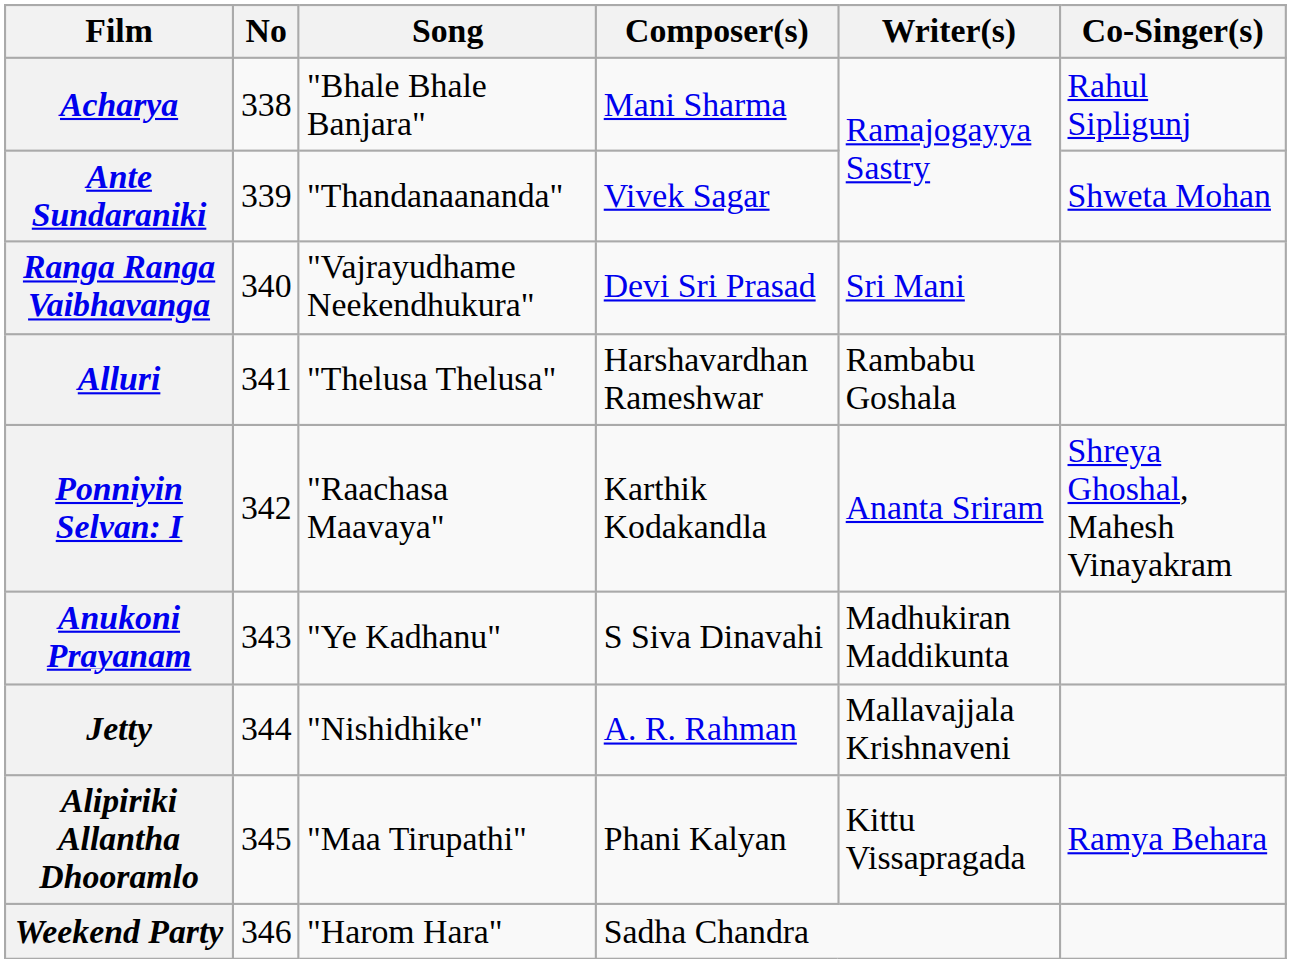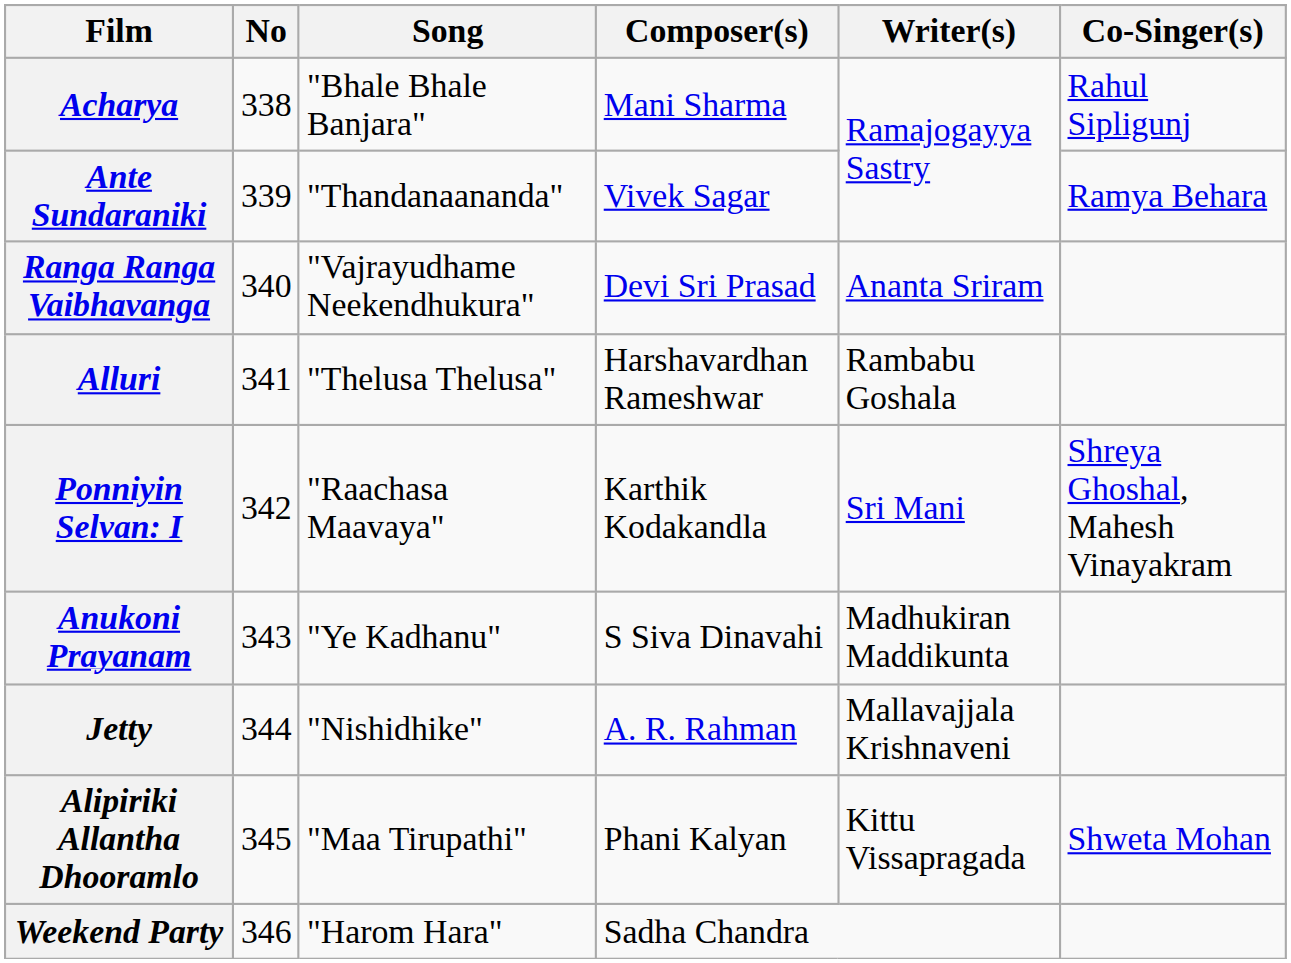 <table class="wikitable">
 <tr>
 <th>Film</th>
 <th>No</th>
 <th>Song</th>
 <th>Composer(s)</th>
 <th>Writer(s)</th>
 <th>Co-Singer(s)</th>
 </tr>
 <tr>
 <th><a href='#'><em>Acharya</em></a></th>
 <td>338</td>
 <td>"Bhale Bhale Banjara"</td>
 <td><a href='#'>Mani Sharma</a></td>
 <td rowspan="2"><a href='#'>Ramajogayya Sastry</a></td>
 <td><a href='#'>Rahul Sipligunj</a></td>
 </tr>
 <tr>
 <th><em><a href='#'>Ante Sundaraniki</a></em></th>
 <td>339</td>
 <td>"Thandanaananda"</td>
 <td><a href='#'>Vivek Sagar</a></td>
-<td><a href='#'>Shweta Mohan</a></td>
+<td><a href='#'>Ramya Behara</a></td>
 </tr>
 <tr>
 <th><em><a href='#'>Ranga Ranga Vaibhavanga</a></em></th>
 <td>340</td>
 <td>"Vajrayudhame Neekendhukura"</td>
 <td><a href='#'>Devi Sri Prasad</a></td>
-<td><a href='#'>Sri Mani</a></td>
+<td><a href='#'>Ananta Sriram</a></td>
 <td></td>
 </tr>
 <tr>
 <th><em><a href='#'>Alluri</a></em></th>
 <td>341</td>
 <td>"Thelusa Thelusa"</td>
 <td>Harshavardhan Rameshwar</td>
 <td>Rambabu Goshala</td>
 <td></td>
 </tr>
 <tr>
 <th><em><a href='#'>Ponniyin Selvan: I</a></em></th>
 <td>342</td>
 <td>"Raachasa Maavaya"</td>
 <td>Karthik Kodakandla</td>
-<td><a href='#'>Ananta Sriram</a></td>
+<td><a href='#'>Sri Mani</a></td>
 <td><a href='#'>Shreya Ghoshal</a>, Mahesh Vinayakram</td>
 </tr>
 <tr>
 <th><em><a href='#'>Anukoni Prayanam</a></em></th>
 <td>343</td>
 <td>"Ye Kadhanu"</td>
 <td>S Siva Dinavahi</td>
 <td>Madhukiran Maddikunta</td>
 <td></td>
 </tr>
 <tr>
 <th><em>Jetty</em></th>
 <td>344</td>
 <td>"Nishidhike"</td>
 <td><a href='#'>A. R. Rahman</a></td>
 <td>Mallavajjala Krishnaveni</td>
 <td></td>
 </tr>
 <tr>
 <th><em>Alipiriki Allantha Dhooramlo</em></th>
 <td>345</td>
 <td>"Maa Tirupathi"</td>
 <td>Phani Kalyan</td>
 <td>Kittu Vissapragada</td>
-<td><a href='#'>Ramya Behara</a></td>
+<td><a href='#'>Shweta Mohan</a></td>
 </tr>
 <tr>
 <th><em>Weekend Party</em></th>
 <td>346</td>
 <td>"Harom Hara"</td>
 <td colspan="2">Sadha Chandra</td>
 <td></td>
 </tr>
 </table>
